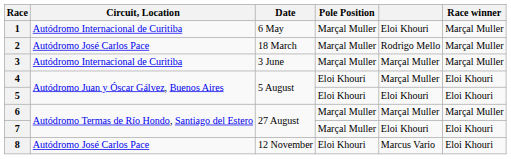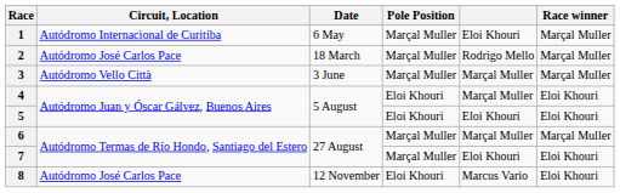 <table class="wikitable" style="font-size: 85%;">
 <tr>
 <th>Race</th>
 <th>Circuit, Location</th>
 <th>Date</th>
 <th>Pole Position</th>
 <th></th>
 <th>Race winner</th>
 </tr>
 <tr>
 <th>1</th>
 <td> <a href='#'>Autódromo Internacional de Curitiba</a></td>
 <td>6 May</td>
 <td> Marçal Muller</td>
 <td> Eloi Khouri</td>
 <td> Marçal Muller</td>
 </tr>
 <tr>
 <th>2</th>
 <td> <a href='#'>Autódromo José Carlos Pace</a></td>
 <td>18 March</td>
 <td> Marçal Muller</td>
 <td> Rodrigo Mello</td>
 <td> Marçal Muller</td>
 </tr>
 <tr>
 <th>3</th>
-<td> <a href='#'>Autódromo Internacional de Curitiba</a></td>
+<td> <a href='#'>Autódromo Vello Città</a></td>
 <td>3 June</td>
 <td> Marçal Muller</td>
 <td> Marçal Muller</td>
 <td> Marçal Muller</td>
 </tr>
 <tr>
 <th>4</th>
 <td rowspan=2> <a href='#'>Autódromo Juan y Óscar Gálvez</a>, <a href='#'>Buenos Aires</a></td>
 <td rowspan=2>5 August</td>
 <td> Eloi Khouri</td>
 <td> Marçal Muller</td>
 <td> Eloi Khouri</td>
 </tr>
 <tr>
 <th>5</th>
 <td> Eloi Khouri</td>
 <td> Eloi Khouri</td>
 <td> Eloi Khouri</td>
 </tr>
 <tr>
 <th>6</th>
 <td rowspan=2> <a href='#'>Autódromo Termas de Río Hondo</a>, <a href='#'>Santiago del Estero</a></td>
 <td rowspan=2>27 August</td>
 <td> Marçal Muller</td>
 <td> Marçal Muller</td>
 <td> Marçal Muller</td>
 </tr>
 <tr>
 <th>7</th>
 <td> Marçal Muller</td>
 <td> Eloi Khouri</td>
 <td> Eloi Khouri</td>
 </tr>
 <tr>
 <th>8</th>
 <td> <a href='#'>Autódromo José Carlos Pace</a></td>
 <td>12 November</td>
 <td> Eloi Khouri</td>
 <td> Marcus Vario</td>
 <td> Eloi Khouri</td>
 </tr>
 </table>
